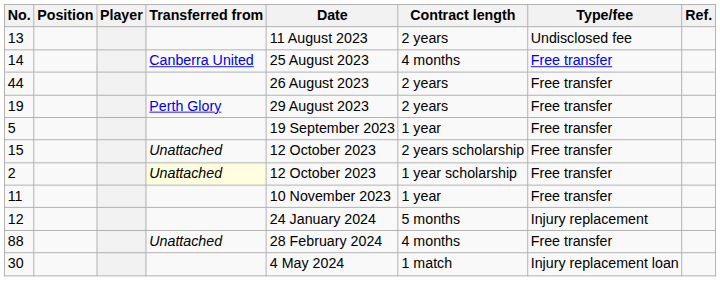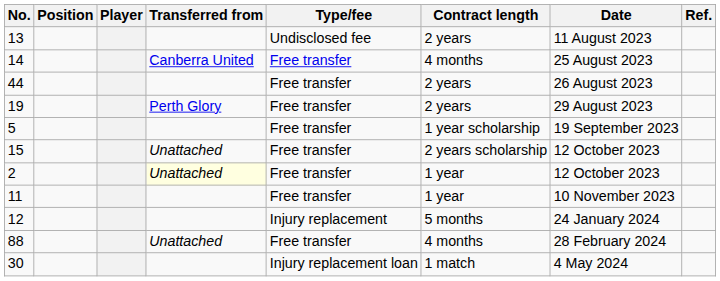 <table class="wikitable plainrowheaders sortable" style="text-align:center; text-align:left">
 <tr>
 <th scope="col">No.</th>
 <th scope="col">Position</th>
 <th scope="col">Player</th>
 <th scope="col">Transferred from</th>
+<th scope="col">Type/fee</th>
+<th scope="col">Contract length</th>
 <th scope="col">Date</th>
-<th scope="col">Contract length</th>
-<th scope="col">Type/fee</th>
 <th class="unsortable" scope="col">Ref.</th>
 </tr>
 <tr>
 <td>13</td>
 <td></td>
 <th scope="row"></th>
 <td></td>
+<td>Undisclosed fee</td>
+<td>2 years</td>
 <td>11 August 2023</td>
-<td>2 years</td>
-<td>Undisclosed fee</td>
 <td></td>
 </tr>
 <tr>
 <td>14</td>
 <td></td>
 <th scope="row"></th>
 <td><a href='#'>Canberra United</a></td>
+<td><a href='#'>Free transfer</a></td>
+<td>4 months</td>
 <td>25 August 2023</td>
-<td>4 months</td>
-<td><a href='#'>Free transfer</a></td>
 <td></td>
 </tr>
 <tr>
 <td>44</td>
 <td></td>
 <th scope="row"></th>
 <td></td>
+<td>Free transfer</td>
+<td>2 years</td>
 <td>26 August 2023</td>
-<td>2 years</td>
-<td>Free transfer</td>
 <td></td>
 </tr>
 <tr>
 <td>19</td>
 <td></td>
 <th scope="row"></th>
 <td><a href='#'>Perth Glory</a></td>
+<td>Free transfer</td>
+<td>2 years</td>
 <td>29 August 2023</td>
-<td>2 years</td>
-<td>Free transfer</td>
 <td></td>
 </tr>
 <tr>
 <td>5</td>
 <td></td>
 <th scope="row"></th>
 <td></td>
+<td>Free transfer</td>
+<td>1 year scholarship</td>
 <td>19 September 2023</td>
-<td>1 year</td>
-<td>Free transfer</td>
 <td></td>
 </tr>
 <tr>
 <td>15</td>
 <td></td>
 <th scope="row"></th>
 <td><em>Unattached</em></td>
+<td>Free transfer</td>
+<td>2 years scholarship</td>
 <td>12 October 2023</td>
-<td>2 years scholarship</td>
-<td>Free transfer</td>
 <td></td>
 </tr>
 <tr>
 <td>2</td>
 <td></td>
 <th scope="row"></th>
 <td style="background: lightyellow;"><em>Unattached</em></td>
+<td>Free transfer</td>
+<td>1 year</td>
 <td>12 October 2023</td>
-<td>1 year scholarship</td>
-<td>Free transfer</td>
 <td></td>
 </tr>
 <tr>
 <td>11</td>
 <td></td>
 <th scope="row"></th>
 <td></td>
+<td>Free transfer</td>
+<td>1 year</td>
 <td>10 November 2023</td>
-<td>1 year</td>
-<td>Free transfer</td>
 <td></td>
 </tr>
 <tr>
 <td>12</td>
 <td></td>
 <th scope="row"></th>
 <td></td>
+<td>Injury replacement</td>
+<td>5 months</td>
 <td>24 January 2024</td>
-<td>5 months</td>
-<td>Injury replacement</td>
 <td></td>
 </tr>
 <tr>
 <td>88</td>
 <td></td>
 <th scope="row"></th>
 <td><em>Unattached</em></td>
+<td>Free transfer</td>
+<td>4 months</td>
 <td>28 February 2024</td>
-<td>4 months</td>
-<td>Free transfer</td>
 <td></td>
 </tr>
 <tr>
 <td>30</td>
 <td></td>
 <th scope="row"></th>
 <td></td>
+<td>Injury replacement loan</td>
+<td>1 match</td>
 <td>4 May 2024</td>
-<td>1 match</td>
-<td>Injury replacement loan</td>
 <td></td>
 </tr>
 </table>
